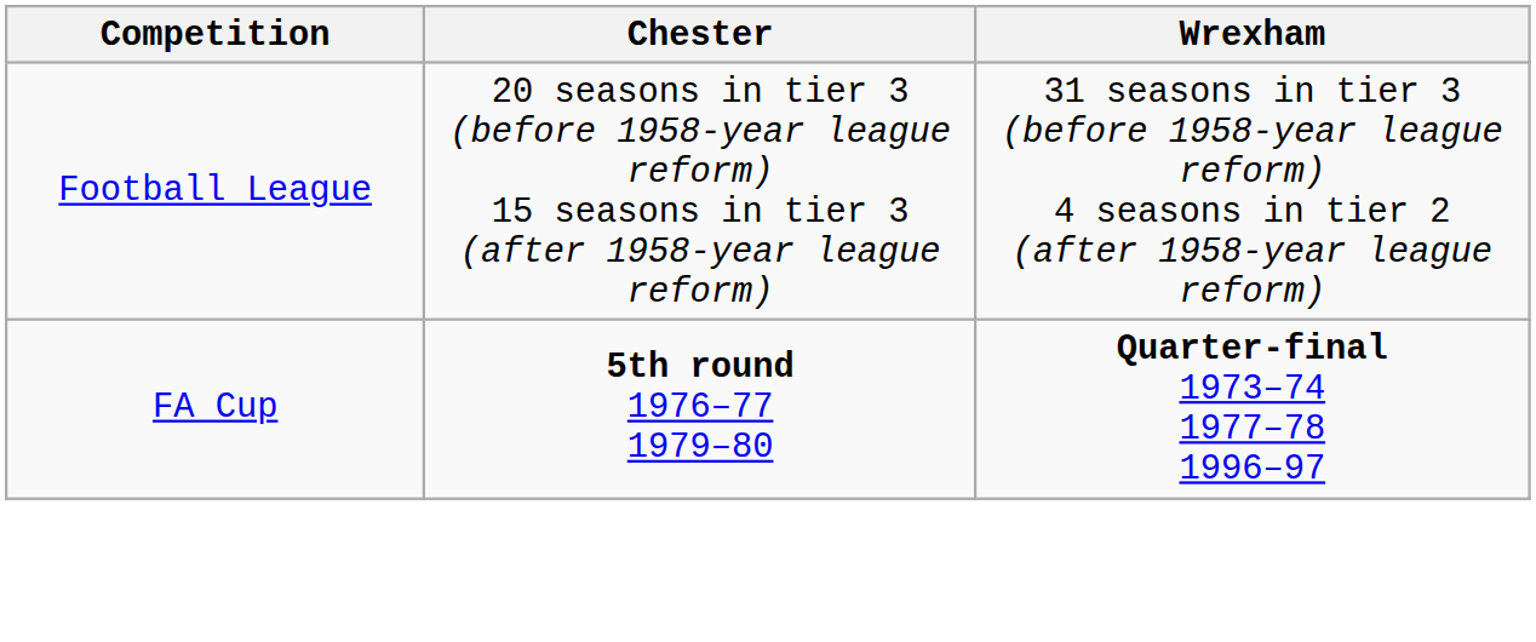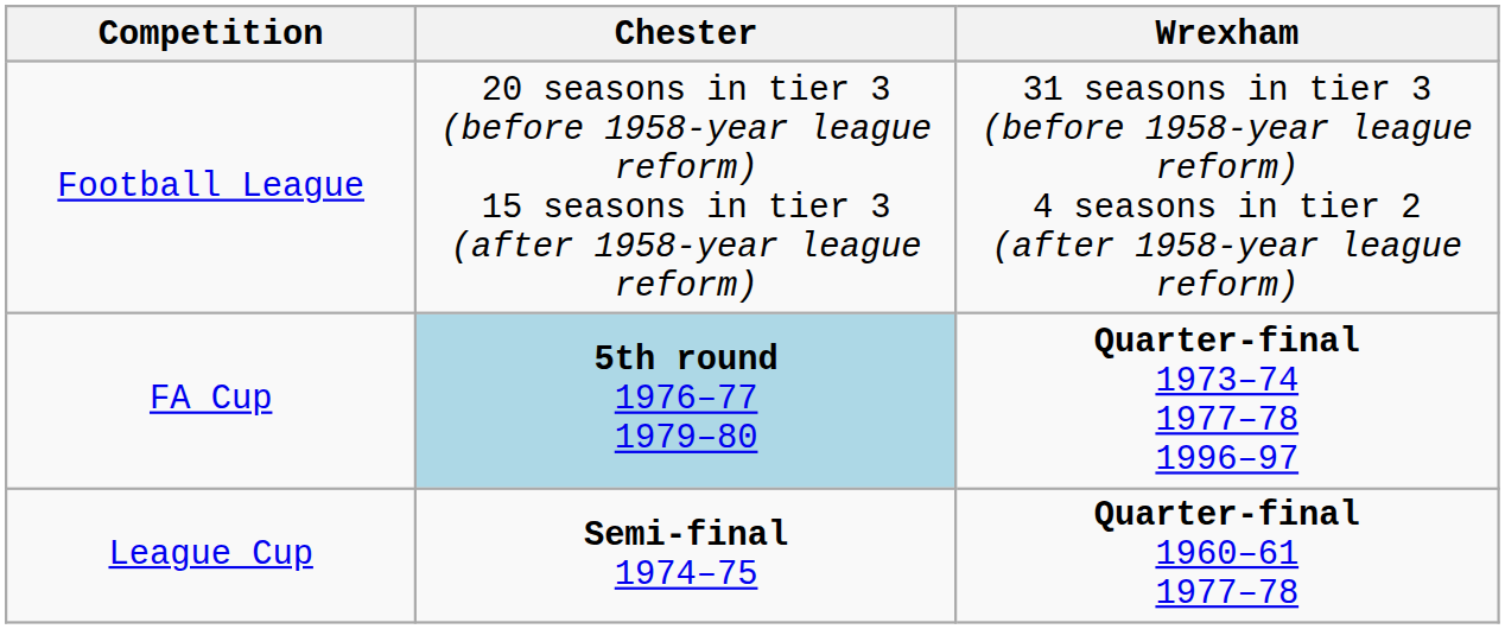 <table class="wikitable" style="text-align:center;">
 <tr>
 <th width=150>Competition</th>
 <th width=200>Chester</th>
 <th width=200>Wrexham</th>
 </tr>
 <tr>
 <td><a href='#'>Football League</a></td>
 <td>20 seasons in tier 3<br><em>(before 1958-year league reform)</em><br>15 seasons in tier 3<br><em>(after 1958-year league reform)</em></td>
 <td>31 seasons in tier 3<br><em>(before 1958-year league reform)</em><br>4 seasons in tier 2<br><em>(after 1958-year league reform)</em></td>
 </tr>
 <tr>
 <td><a href='#'>FA Cup</a></td>
-<td><strong>5th round</strong><br><a href='#'>1976–77</a><br><a href='#'>1979–80</a></td>
+<td style="background: lightblue;"><strong>5th round</strong><br><a href='#'>1976–77</a><br><a href='#'>1979–80</a></td>
 <td><strong>Quarter-final</strong><br><a href='#'>1973–74</a><br><a href='#'>1977–78</a><br><a href='#'>1996–97</a></td>
 </tr>
+<tr>
+<td><a href='#'>League Cup</a></td>
+<td><strong>Semi-final</strong><br><a href='#'>1974–75</a></td>
+<td><strong>Quarter-final</strong><br><a href='#'>1960–61</a><br><a href='#'>1977–78</a></td>
+</tr>
 </table>
